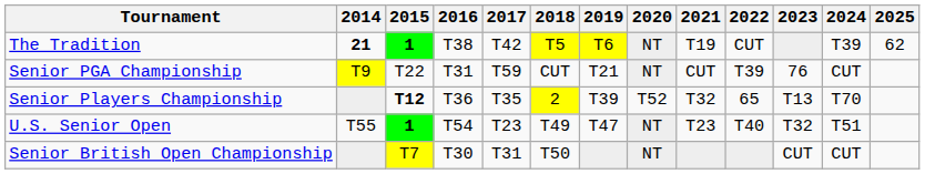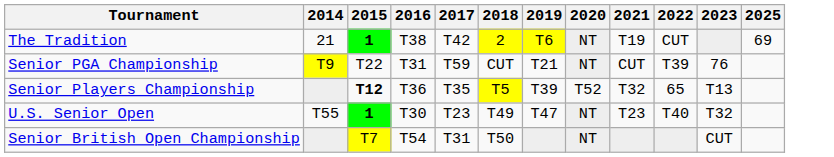 <table class="wikitable" style="font-size:95%;text-align:center;">
 <tr>
 <th>Tournament</th>
 <th>2014</th>
 <th>2015</th>
 <th>2016</th>
 <th>2017</th>
 <th>2018</th>
 <th>2019</th>
 <th>2020</th>
 <th>2021</th>
 <th>2022</th>
 <th>2023</th>
-<th>2024</th>
 <th>2025</th>
 </tr>
 <tr>
 <td align=left><a href='#'>The Tradition</a></td>
-<td><strong>21</strong></td>
+<td>21</td>
 <td style="background:lime;"><strong>1</strong></td>
 <td>T38</td>
 <td>T42</td>
-<td style="background:yellow;">T5</td>
+<td style="background:yellow;">2</td>
 <td style="background:yellow;">T6</td>
 <td style="background:#eeeeee;">NT</td>
 <td>T19</td>
 <td>CUT</td>
 <td style="background:#eeeeee;"></td>
-<td>T39</td>
-<td>62</td>
+<td>69</td>
 </tr>
 <tr>
 <td align=left><a href='#'>Senior PGA Championship</a></td>
 <td style="background:yellow;">T9</td>
 <td>T22</td>
 <td>T31</td>
 <td>T59</td>
 <td>CUT</td>
 <td>T21</td>
 <td style="background:#eeeeee;">NT</td>
 <td>CUT</td>
 <td>T39</td>
 <td>76</td>
-<td>CUT</td>
 <td></td>
 </tr>
 <tr>
 <td align=left><a href='#'>Senior Players Championship</a></td>
 <td style="background:#eeeeee;"></td>
 <td><strong>T12</strong></td>
 <td>T36</td>
 <td>T35</td>
-<td style="background:yellow;">2</td>
+<td style="background:yellow;">T5</td>
 <td>T39</td>
 <td>T52</td>
 <td>T32</td>
 <td>65</td>
 <td>T13</td>
-<td>T70</td>
 <td></td>
 </tr>
 <tr>
 <td align=left><a href='#'>U.S. Senior Open</a></td>
 <td>T55</td>
 <td style="background:lime;"><strong>1</strong></td>
-<td>T54</td>
+<td>T30</td>
 <td>T23</td>
 <td>T49</td>
 <td>T47</td>
 <td style="background:#eeeeee;">NT</td>
 <td>T23</td>
 <td>T40</td>
 <td>T32</td>
-<td>T51</td>
 <td></td>
 </tr>
 <tr>
 <td align=left><a href='#'>Senior British Open Championship</a></td>
 <td style="background:#eeeeee;"></td>
 <td style="background:yellow;">T7</td>
-<td>T30</td>
+<td>T54</td>
 <td>T31</td>
 <td>T50</td>
 <td style="background:#eeeeee;"></td>
 <td style="background:#eeeeee;">NT</td>
 <td style="background:#eeeeee;"></td>
 <td style="background:#eeeeee;"></td>
 <td>CUT</td>
-<td>CUT</td>
 <td></td>
 </tr>
 </table>
